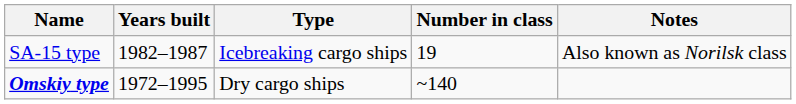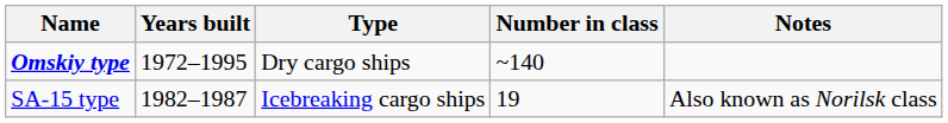 <table class="wikitable sortable">
 <tr>
 <th>Name</th>
 <th>Years built</th>
 <th>Type</th>
 <th>Number in class</th>
 <th>Notes</th>
 </tr>
 <tr>
+<td><a href='#'><strong><em>Omskiy<em> type<strong></a></td>
+<td>1972–1995</td>
+<td>Dry cargo ships</td>
+<td>~140</td>
+<td></td>
+</tr>
+<tr>
 <td><a href='#'></em></strong>SA-15</em> type</strong></a></td>
 <td>1982–1987</td>
 <td><a href='#'>Icebreaking</a> cargo ships</td>
 <td>19</td>
 <td>Also known as <em>Norilsk</em> class</td>
 </tr>
-<tr>
-<td><a href='#'><strong><em>Omskiy<em> type<strong></a></td>
-<td>1972–1995</td>
-<td>Dry cargo ships</td>
-<td>~140</td>
-<td></td>
-</tr>
 </table>
